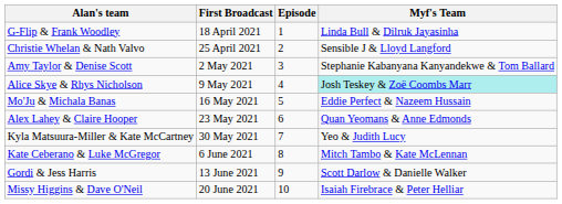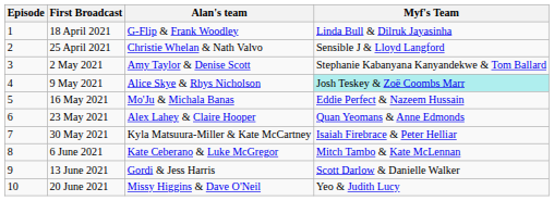 <table class="wikitable">
 <tr>
+<th>Episode</th>
+<th>First Broadcast</th>
 <th>Alan's team</th>
-<th>First Broadcast</th>
-<th>Episode</th>
 <th>Myf's Team</th>
 </tr>
 <tr>
+<td>1</td>
+<td>18 April 2021</td>
 <td><a href='#'>G-Flip</a> & <a href='#'>Frank Woodley</a></td>
-<td>18 April 2021</td>
-<td>1</td>
 <td><a href='#'>Linda Bull</a> & <a href='#'>Dilruk Jayasinha</a></td>
 </tr>
 <tr>
+<td>2</td>
+<td>25 April 2021</td>
 <td><a href='#'>Christie Whelan</a> & Nath Valvo</td>
-<td>25 April 2021</td>
-<td>2</td>
 <td>Sensible J & <a href='#'>Lloyd Langford</a></td>
 </tr>
 <tr>
+<td>3</td>
+<td>2 May 2021</td>
 <td><a href='#'>Amy Taylor</a> & <a href='#'>Denise Scott</a></td>
-<td>2 May 2021</td>
-<td>3</td>
 <td>Stephanie Kabanyana Kanyandekwe & <a href='#'>Tom Ballard</a></td>
 </tr>
 <tr>
+<td>4</td>
+<td>9 May 2021</td>
 <td><a href='#'>Alice Skye</a> & <a href='#'>Rhys Nicholson</a></td>
-<td>9 May 2021</td>
-<td>4</td>
 <td style="background: paleturquoise;">Josh Teskey & <a href='#'>Zoë Coombs Marr</a></td>
 </tr>
 <tr>
+<td>5</td>
+<td>16 May 2021</td>
 <td><a href='#'>Mo'Ju</a> & <a href='#'>Michala Banas</a></td>
-<td>16 May 2021</td>
-<td>5</td>
 <td><a href='#'>Eddie Perfect</a> & <a href='#'>Nazeem Hussain</a></td>
 </tr>
 <tr>
+<td>6</td>
+<td>23 May 2021</td>
 <td><a href='#'>Alex Lahey</a> & <a href='#'>Claire Hooper</a></td>
-<td>23 May 2021</td>
-<td>6</td>
 <td><a href='#'>Quan Yeomans</a> & <a href='#'>Anne Edmonds</a></td>
 </tr>
 <tr>
+<td>7</td>
+<td>30 May 2021</td>
 <td>Kyla Matsuura-Miller & Kate McCartney</td>
-<td>30 May 2021</td>
-<td>7</td>
-<td>Yeo & <a href='#'>Judith Lucy</a></td>
+<td><a href='#'>Isaiah Firebrace</a> & <a href='#'>Peter Helliar</a></td>
 </tr>
 <tr>
+<td>8</td>
+<td>6 June 2021</td>
 <td><a href='#'>Kate Ceberano</a> & <a href='#'>Luke McGregor</a></td>
-<td>6 June 2021</td>
-<td>8</td>
 <td><a href='#'>Mitch Tambo</a> & <a href='#'>Kate McLennan</a></td>
 </tr>
 <tr>
+<td>9</td>
+<td>13 June 2021</td>
 <td><a href='#'>Gordi</a> & Jess Harris</td>
-<td>13 June 2021</td>
-<td>9</td>
 <td><a href='#'>Scott Darlow</a> & Danielle Walker</td>
 </tr>
 <tr>
+<td>10</td>
+<td>20 June 2021</td>
 <td><a href='#'>Missy Higgins</a> & <a href='#'>Dave O'Neil</a></td>
-<td>20 June 2021</td>
-<td>10</td>
-<td><a href='#'>Isaiah Firebrace</a> & <a href='#'>Peter Helliar</a></td>
+<td>Yeo & <a href='#'>Judith Lucy</a></td>
 </tr>
 </table>
